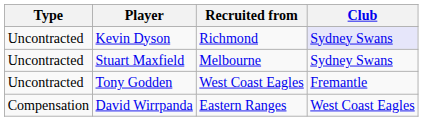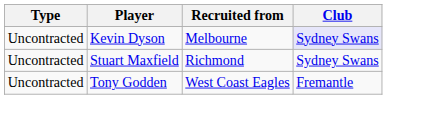 <table class="wikitable sortable">
 <tr>
 <th>Type</th>
 <th>Player</th>
 <th>Recruited from</th>
 <th><a href='#'>Club</a></th>
 </tr>
 <tr>
 <td>Uncontracted</td>
 <td><a href='#'>Kevin Dyson</a></td>
-<td><a href='#'>Richmond</a></td>
+<td><a href='#'>Melbourne</a></td>
 <td style="background: lavender;"><a href='#'>Sydney Swans</a></td>
 </tr>
 <tr>
 <td>Uncontracted</td>
 <td><a href='#'>Stuart Maxfield</a></td>
-<td><a href='#'>Melbourne</a></td>
+<td><a href='#'>Richmond</a></td>
 <td><a href='#'>Sydney Swans</a></td>
 </tr>
 <tr>
 <td>Uncontracted</td>
 <td><a href='#'>Tony Godden</a></td>
 <td><a href='#'>West Coast Eagles</a></td>
 <td><a href='#'>Fremantle</a></td>
 </tr>
-<tr>
-<td>Compensation</td>
-<td><a href='#'>David Wirrpanda</a></td>
-<td><a href='#'>Eastern Ranges</a></td>
-<td><a href='#'>West Coast Eagles</a></td>
-</tr>
 </table>
